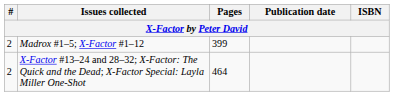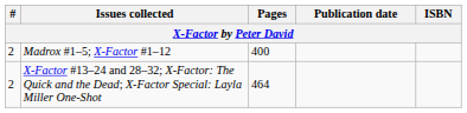 <table class="wikitable sortable" width=98%>
 <tr>
 <th class="unsortable">#</th>
 <th class="unsortable" width="50%">Issues collected</th>
 <th>Pages</th>
 <th>Publication date</th>
 <th class="unsortable">ISBN</th>
 </tr>
 <tr>
 <th colspan="5"><strong><em><a href='#'>X-Factor</a> by <a href='#'>Peter David</a></em></strong></th>
 </tr>
 <tr>
 <td>2</td>
 <td><em>Madrox</em> #1–5; <em><a href='#'>X-Factor</a></em> #1–12</td>
-<td>399</td>
+<td>400</td>
 <td></td>
 <td></td>
 </tr>
 <tr>
 <td>2</td>
 <td><em><a href='#'>X-Factor</a></em> #13–24 and 28–32; <em>X-Factor: The Quick and the Dead</em>; <em>X-Factor Special: Layla Miller One-Shot</em></td>
 <td>464</td>
 <td></td>
 <td></td>
 </tr>
 </table>
